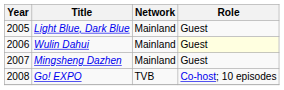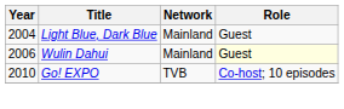 <table class="wikitable" style="font-size: 95%;">
 <tr>
 <th>Year</th>
 <th>Title</th>
 <th>Network</th>
 <th>Role</th>
 </tr>
 <tr>
-<td>2005</td>
+<td>2004</td>
 <td><em><a href='#'>Light Blue, Dark Blue</a></em></td>
 <td>Mainland</td>
 <td>Guest</td>
 </tr>
 <tr>
 <td>2006</td>
 <td><em><a href='#'>Wulin Dahui</a></em></td>
 <td>Mainland</td>
 <td style="background: lightyellow;">Guest</td>
 </tr>
 <tr>
-<td>2007</td>
-<td><em><a href='#'>Mingsheng Dazhen</a></em></td>
-<td>Mainland</td>
-<td>Guest</td>
-</tr>
-<tr>
-<td>2008</td>
+<td>2010</td>
 <td><em><a href='#'>Go! EXPO</a></em></td>
 <td>TVB</td>
 <td><a href='#'>Co-host</a>; 10 episodes</td>
 </tr>
 <tr>
 </tr>
 </table>
